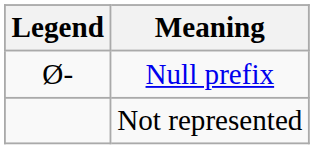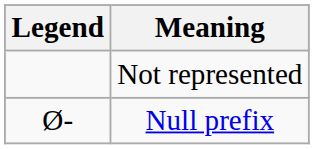 <table class="wikitable" style="float:left; text-align:center">
 <tr>
 <th>Legend</th>
 <th>Meaning</th>
 </tr>
 <tr>
+<td></td>
+<td>Not represented</td>
+</tr>
+<tr>
 <td>Ø-</td>
 <td><a href='#'>Null prefix</a></td>
 </tr>
-<tr>
-<td></td>
-<td>Not represented</td>
-</tr>
 </table>
